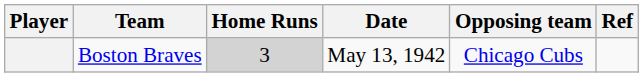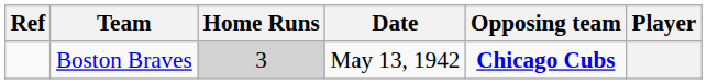 <table class="wikitable sortable plainrowheaders" style="text-align:center;">
 <tr>
-<th scope="col">Player</th>
+<th scope="col" class="unsortable">Ref</th>
 <th scope="col">Team</th>
 <th scope="col">Home Runs</th>
 <th scope="col">Date</th>
 <th scope="col">Opposing team</th>
-<th scope="col" class="unsortable">Ref</th>
+<th scope="col">Player</th>
 </tr>
 <tr>
-<th scope="row" style="text-align:center"></th>
+<td></td>
 <td><a href='#'>Boston Braves</a></td>
 <td style="background: lightgrey;">3</td>
 <td>May 13, 1942</td>
-<td><a href='#'>Chicago Cubs</a></td>
-<td></td>
+<td><strong><a href='#'>Chicago Cubs</a></strong></td>
+<th scope="row" style="text-align:center"></th>
 </tr>
 </table>
